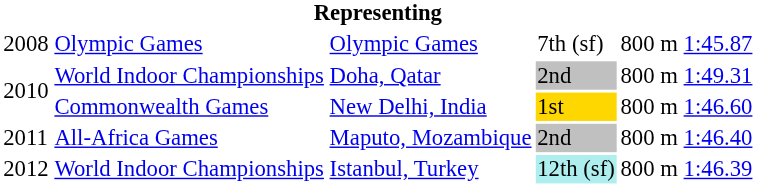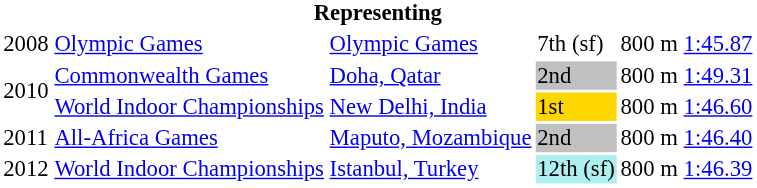 <table>
 <tr>
 <th colspan="6">Representing </th>
 </tr>
 <tr>
 <td>2008</td>
 <td><a href='#'>Olympic Games</a></td>
 <td><a href='#'>Olympic Games</a></td>
 <td>7th (sf)</td>
 <td>800 m</td>
 <td><a href='#'>1:45.87</a></td>
 </tr>
 <tr>
 <td rowspan=2>2010</td>
-<td><a href='#'>World Indoor Championships</a></td>
+<td><a href='#'>Commonwealth Games</a></td>
 <td><a href='#'>Doha, Qatar</a></td>
 <td bgcolor="silver">2nd</td>
 <td>800 m</td>
 <td><a href='#'>1:49.31</a></td>
 </tr>
 <tr>
-<td><a href='#'>Commonwealth Games</a></td>
+<td><a href='#'>World Indoor Championships</a></td>
 <td><a href='#'>New Delhi, India</a></td>
 <td bgcolor="gold">1st</td>
 <td>800 m</td>
 <td><a href='#'>1:46.60</a></td>
 </tr>
 <tr>
 <td>2011</td>
 <td><a href='#'>All-Africa Games</a></td>
 <td><a href='#'>Maputo, Mozambique</a></td>
 <td bgcolor="silver">2nd</td>
 <td>800 m</td>
 <td><a href='#'>1:46.40</a></td>
 </tr>
 <tr>
 <td>2012</td>
 <td><a href='#'>World Indoor Championships</a></td>
 <td><a href='#'>Istanbul, Turkey</a></td>
 <td style="background: paleturquoise;">12th (sf)</td>
 <td>800 m</td>
 <td><a href='#'>1:46.39</a></td>
 </tr>
 </table>
